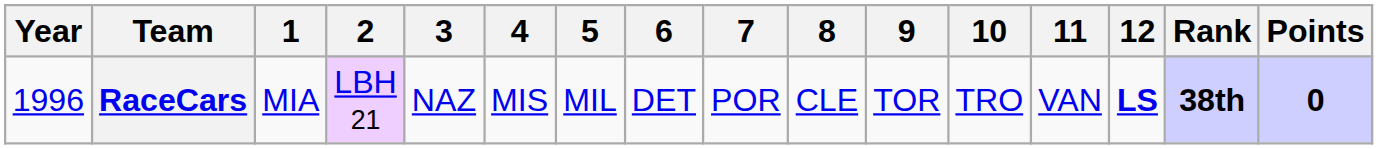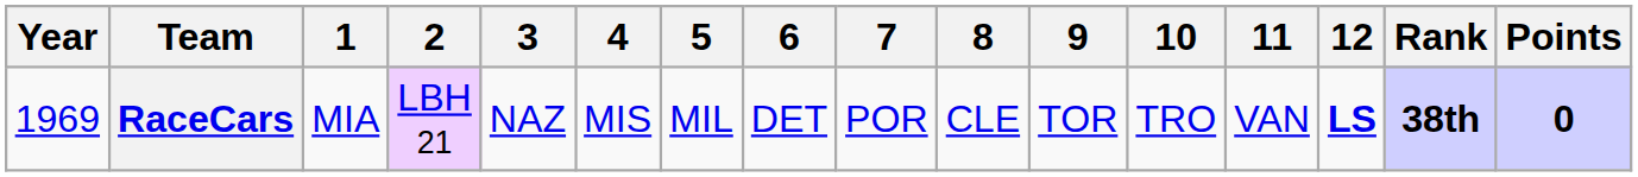 <table class="wikitable" style="text-align:center; font-size:90%">
 <tr>
 <th>Year</th>
 <th>Team</th>
 <th>1</th>
 <th>2</th>
 <th>3</th>
 <th>4</th>
 <th>5</th>
 <th>6</th>
 <th>7</th>
 <th>8</th>
 <th>9</th>
 <th>10</th>
 <th>11</th>
 <th>12</th>
 <th>Rank</th>
 <th>Points</th>
 </tr>
 <tr>
-<td><a href='#'>1996</a></td>
+<td><a href='#'>1969</a></td>
 <th><a href='#'>RaceCars</a></th>
 <td><a href='#'>MIA</a></td>
 <td style="background:#EFCFFF;"><a href='#'>LBH</a><br><small>21</small></td>
 <td><a href='#'>NAZ</a></td>
 <td><a href='#'>MIS</a></td>
 <td><a href='#'>MIL</a></td>
 <td><a href='#'>DET</a></td>
 <td><a href='#'>POR</a></td>
 <td><a href='#'>CLE</a></td>
 <td><a href='#'>TOR</a></td>
 <td><a href='#'>TRO</a></td>
 <td><a href='#'>VAN</a></td>
 <td><strong><a href='#'>LS</a></strong></td>
 <td style="background:#CFCFFF;"><strong>38th</strong></td>
 <td style="background:#CFCFFF;"><strong>0</strong></td>
 </tr>
 </table>
